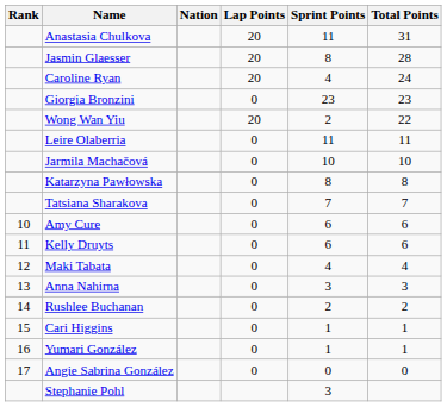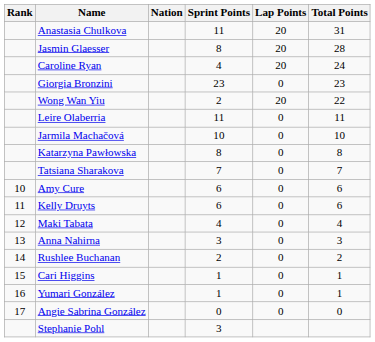 <table class="wikitable sortable" style="text-align:center">
 <tr>
 <th>Rank</th>
 <th>Name</th>
 <th>Nation</th>
+<th>Sprint Points</th>
 <th>Lap Points</th>
-<th>Sprint Points</th>
 <th>Total Points</th>
 </tr>
 <tr>
 <td></td>
 <td align=left><a href='#'>Anastasia Chulkova</a></td>
 <td align=left></td>
+<td>11</td>
 <td>20</td>
-<td>11</td>
 <td>31</td>
 </tr>
 <tr>
 <td></td>
 <td align=left><a href='#'>Jasmin Glaesser</a></td>
 <td align=left></td>
+<td>8</td>
 <td>20</td>
-<td>8</td>
 <td>28</td>
 </tr>
 <tr>
 <td></td>
 <td align=left><a href='#'>Caroline Ryan</a></td>
 <td align=left></td>
+<td>4</td>
 <td>20</td>
-<td>4</td>
 <td>24</td>
 </tr>
 <tr>
 <td></td>
 <td align=left><a href='#'>Giorgia Bronzini</a></td>
 <td align=left></td>
+<td>23</td>
 <td>0</td>
-<td>23</td>
 <td>23</td>
 </tr>
 <tr>
 <td></td>
 <td align=left><a href='#'>Wong Wan Yiu</a></td>
 <td align=left></td>
+<td>2</td>
 <td>20</td>
-<td>2</td>
 <td>22</td>
 </tr>
 <tr>
 <td></td>
 <td align=left><a href='#'>Leire Olaberria</a></td>
 <td align=left></td>
+<td>11</td>
 <td>0</td>
-<td>11</td>
 <td>11</td>
 </tr>
 <tr>
 <td></td>
 <td align=left><a href='#'>Jarmila Machačová</a></td>
 <td align=left></td>
+<td>10</td>
 <td>0</td>
-<td>10</td>
 <td>10</td>
 </tr>
 <tr>
 <td></td>
 <td align=left><a href='#'>Katarzyna Pawłowska</a></td>
 <td align=left></td>
+<td>8</td>
 <td>0</td>
-<td>8</td>
 <td>8</td>
 </tr>
 <tr>
 <td></td>
 <td align=left><a href='#'>Tatsiana Sharakova</a></td>
 <td align=left></td>
+<td>7</td>
 <td>0</td>
-<td>7</td>
 <td>7</td>
 </tr>
 <tr>
 <td>10</td>
 <td align=left><a href='#'>Amy Cure</a></td>
 <td align=left></td>
+<td>6</td>
 <td>0</td>
-<td>6</td>
 <td>6</td>
 </tr>
 <tr>
 <td>11</td>
 <td align=left><a href='#'>Kelly Druyts</a></td>
 <td align=left></td>
+<td>6</td>
 <td>0</td>
-<td>6</td>
 <td>6</td>
 </tr>
 <tr>
 <td>12</td>
 <td align=left><a href='#'>Maki Tabata</a></td>
 <td align=left></td>
+<td>4</td>
 <td>0</td>
-<td>4</td>
 <td>4</td>
 </tr>
 <tr>
 <td>13</td>
 <td align=left><a href='#'>Anna Nahirna</a></td>
 <td align=left></td>
+<td>3</td>
 <td>0</td>
-<td>3</td>
 <td>3</td>
 </tr>
 <tr>
 <td>14</td>
 <td align=left><a href='#'>Rushlee Buchanan</a></td>
 <td align=left></td>
+<td>2</td>
 <td>0</td>
-<td>2</td>
 <td>2</td>
 </tr>
 <tr>
 <td>15</td>
 <td align=left><a href='#'>Cari Higgins</a></td>
 <td align=left></td>
+<td>1</td>
 <td>0</td>
-<td>1</td>
 <td>1</td>
 </tr>
 <tr>
 <td>16</td>
 <td align=left><a href='#'>Yumari González</a></td>
 <td align=left></td>
+<td>1</td>
 <td>0</td>
-<td>1</td>
 <td>1</td>
 </tr>
 <tr>
 <td>17</td>
 <td align=left><a href='#'>Angie Sabrina González</a></td>
 <td align=left></td>
 <td>0</td>
 <td>0</td>
 <td>0</td>
 </tr>
 <tr>
 <td></td>
 <td align=left><a href='#'>Stephanie Pohl</a></td>
 <td align=left></td>
+<td>3</td>
 <td></td>
-<td>3</td>
 <td></td>
 </tr>
 </table>
